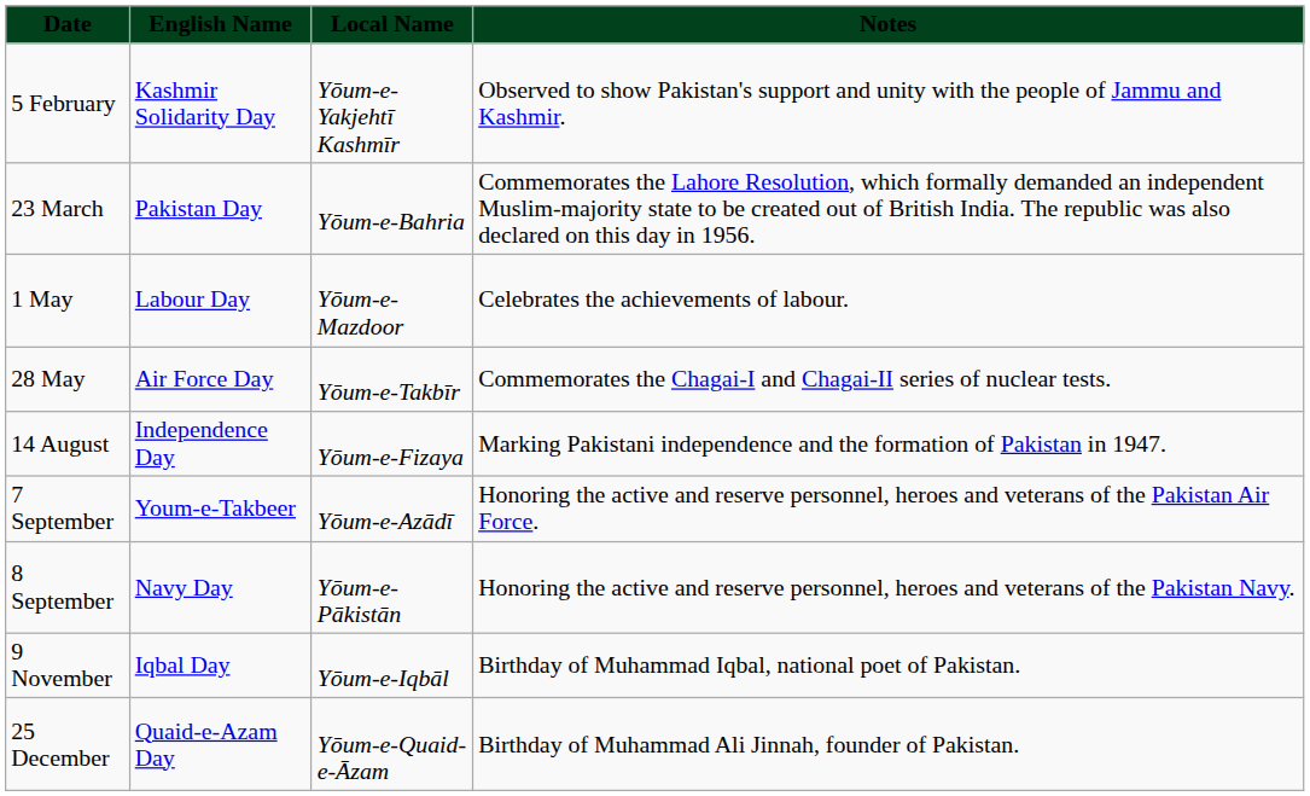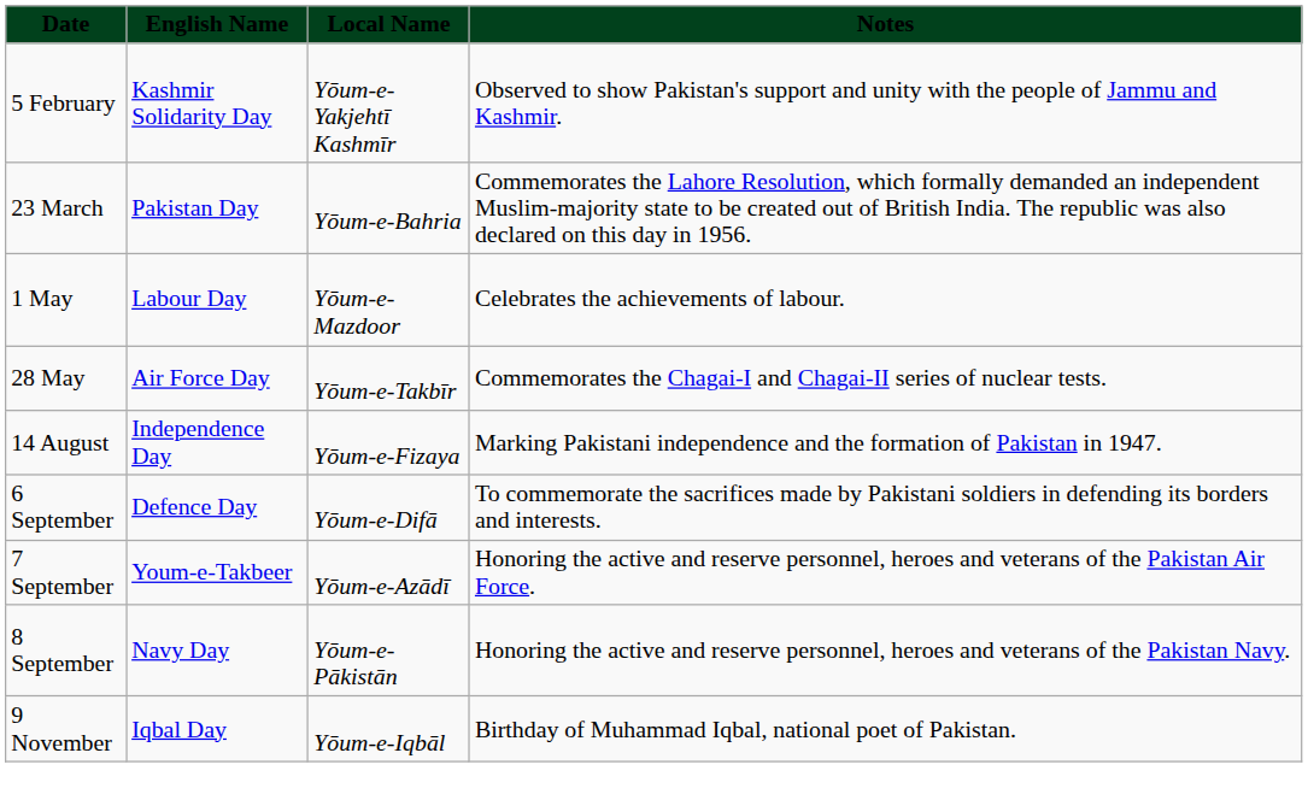 <table class="wikitable">
 <tr>
 <th style="background: #01411C;"><span>Date</span></th>
 <th style="background: #01411C;"><span>English Name</span></th>
 <th style="background: #01411C;"><span>Local Name</span></th>
 <th style="background: #01411C;"><span>Notes</span></th>
 </tr>
 <tr>
 <td>5 February</td>
 <td><a href='#'>Kashmir Solidarity Day</a></td>
 <td><br><em>Yōum-e-Yakjehtī Kashmīr</em></td>
 <td>Observed to show Pakistan's support and unity with the people of <a href='#'>Jammu and Kashmir</a>.</td>
 </tr>
 <tr>
 <td>23 March</td>
 <td><a href='#'>Pakistan Day</a></td>
 <td><br><em>Yōum-e-Bahria</em></td>
 <td>Commemorates the <a href='#'>Lahore Resolution</a>, which formally demanded an independent Muslim-majority state to be created out of British India. The republic was also declared on this day in 1956.</td>
 </tr>
 <tr>
 <td>1 May</td>
 <td><a href='#'>Labour Day</a></td>
 <td><br><em>Yōum-e-Mazdoor</em></td>
 <td>Celebrates the achievements of labour.</td>
 </tr>
 <tr>
 <td>28 May</td>
 <td><a href='#'>Air Force Day</a></td>
 <td><br><em>Yōum-e-Takbīr</em></td>
 <td>Commemorates the <a href='#'>Chagai-I</a> and <a href='#'>Chagai-II</a> series of nuclear tests.</td>
 </tr>
 <tr>
 <td>14 August</td>
 <td><a href='#'>Independence Day</a></td>
 <td><br><em>Yōum-e-Fizaya</em></td>
 <td>Marking Pakistani independence and the formation of <a href='#'>Pakistan</a> in 1947.</td>
 </tr>
 <tr>
+<td>6 September</td>
+<td><a href='#'>Defence Day</a></td>
+<td><br><em>Yōum-e-Difā</em></td>
+<td>To commemorate the sacrifices made by Pakistani soldiers in defending its borders and interests.</td>
+</tr>
+<tr>
 <td>7 September</td>
 <td><a href='#'>Youm-e-Takbeer</a></td>
 <td><br><em>Yōum-e-Azādī</em></td>
 <td>Honoring the active and reserve personnel, heroes and veterans of the <a href='#'>Pakistan Air Force</a>.</td>
 </tr>
 <tr>
 <td>8 September</td>
 <td><a href='#'>Navy Day</a></td>
 <td><br><em>Yōum-e-Pākistān</em></td>
 <td>Honoring the active and reserve personnel, heroes and veterans of the <a href='#'>Pakistan Navy</a>.</td>
 </tr>
 <tr>
 <td>9 November</td>
 <td><a href='#'>Iqbal Day</a></td>
 <td><br><em>Yōum-e-Iqbāl</em></td>
 <td>Birthday of Muhammad Iqbal, national poet of Pakistan.</td>
 </tr>
-<tr>
-<td>25 December</td>
-<td><a href='#'>Quaid-e-Azam Day</a></td>
-<td><br><em>Yōum-e-Quaid-e-Āzam</em></td>
-<td>Birthday of Muhammad Ali Jinnah, founder of Pakistan.</td>
-</tr>
 </table>
